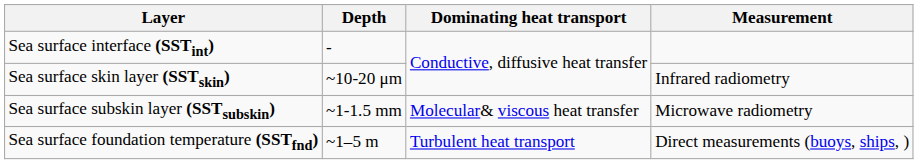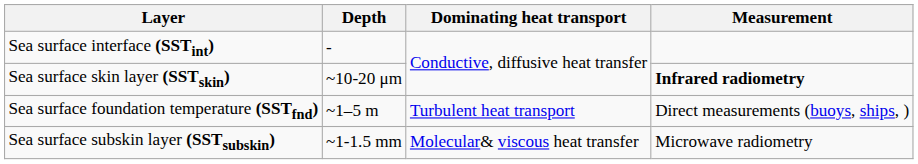 <table class="wikitable">
 <tr>
 <th>Layer</th>
 <th>Depth</th>
 <th>Dominating heat transport</th>
 <th>Measurement</th>
 </tr>
 <tr>
 <td>Sea surface interface <strong>(SST<sub>int</sub>)</strong></td>
 <td>-</td>
 <td rowspan="2"><a href='#'>Conductive</a>, diffusive heat transfer</td>
 <td></td>
 </tr>
 <tr>
 <td>Sea surface skin layer <strong>(SST<sub>skin</sub>)</strong></td>
 <td>~10-20 μm</td>
-<td>Infrared radiometry</td>
+<td><strong>Infrared radiometry</strong></td>
+</tr>
+<tr>
+<td>Sea surface foundation temperature <strong>(SST<sub>fnd</sub>)</strong></td>
+<td>~1–5 m</td>
+<td><a href='#'>Turbulent heat transport</a></td>
+<td>Direct measurements (<a href='#'>buoys</a>, <a href='#'>ships</a>, )</td>
 </tr>
 <tr>
 <td>Sea surface subskin layer <strong>(SST<sub>subskin</sub>)</strong></td>
 <td>~1-1.5 mm</td>
 <td><a href='#'>Molecular</a>& <a href='#'>viscous</a> heat  transfer</td>
 <td>Microwave radiometry</td>
 </tr>
-<tr>
-<td>Sea surface foundation temperature <strong>(SST<sub>fnd</sub>)</strong></td>
-<td>~1–5 m</td>
-<td><a href='#'>Turbulent heat transport</a></td>
-<td>Direct measurements (<a href='#'>buoys</a>, <a href='#'>ships</a>, )</td>
-</tr>
 </table>
